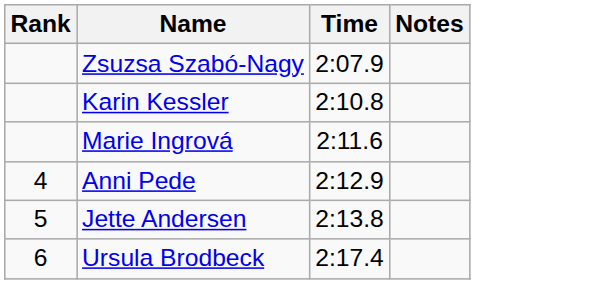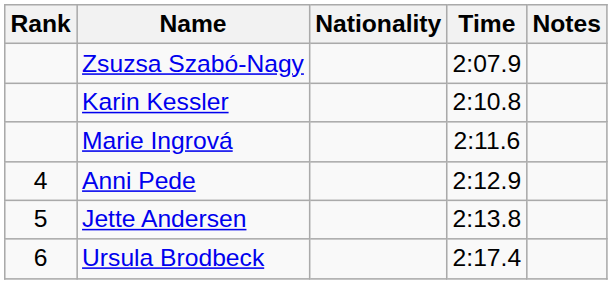 <table class="wikitable sortable" style="text-align:center">
 <tr>
 <th>Rank</th>
 <th>Name</th>
+<th>Nationality</th>
 <th>Time</th>
 <th>Notes</th>
 </tr>
 <tr>
 <td></td>
 <td align="left"><a href='#'>Zsuzsa Szabó-Nagy</a></td>
+<td align=left></td>
 <td>2:07.9</td>
 <td></td>
 </tr>
 <tr>
 <td></td>
 <td align="left"><a href='#'>Karin Kessler</a></td>
+<td align=left></td>
 <td>2:10.8</td>
 <td></td>
 </tr>
 <tr>
 <td></td>
 <td align="left"><a href='#'>Marie Ingrová</a></td>
+<td align=left></td>
 <td>2:11.6</td>
 <td></td>
 </tr>
 <tr>
 <td>4</td>
 <td align="left"><a href='#'>Anni Pede</a></td>
+<td align=left></td>
 <td>2:12.9</td>
 <td></td>
 </tr>
 <tr>
 <td>5</td>
 <td align="left"><a href='#'>Jette Andersen</a></td>
+<td align=left></td>
 <td>2:13.8</td>
 <td></td>
 </tr>
 <tr>
 <td>6</td>
 <td align="left"><a href='#'>Ursula Brodbeck</a></td>
+<td align=left></td>
 <td>2:17.4</td>
 <td></td>
 </tr>
 </table>
